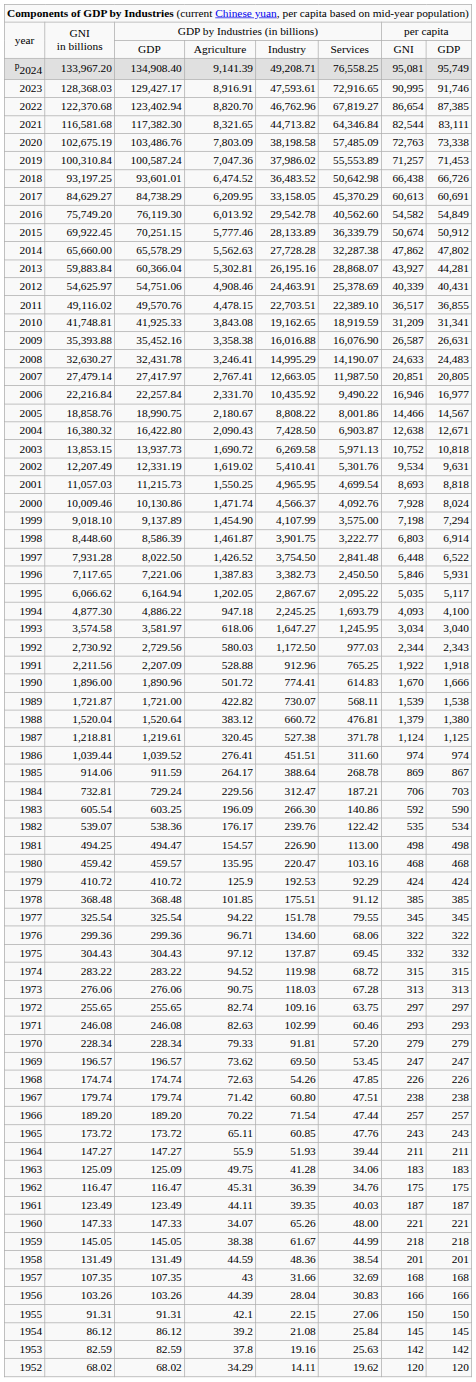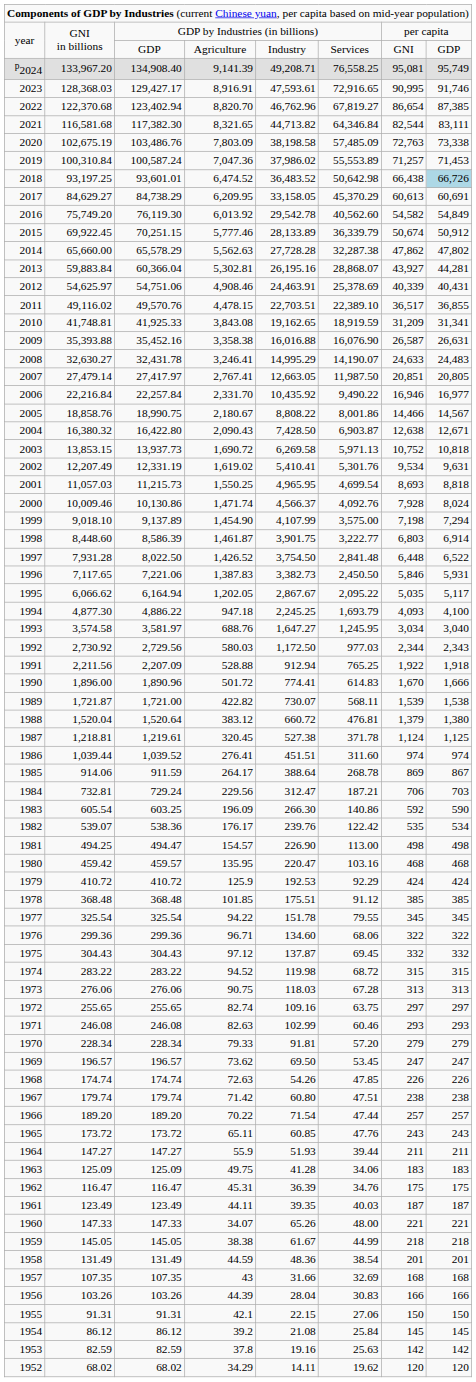 <table class="wikitable sortable">
 <tr>
 <td style="text-align:center;" colspan="11"><strong>Components of GDP by Industries</strong> (current  <a href='#'>Chinese yuan</a>, per capita based on mid-year population)</td>
 </tr>
 <tr style="vertical-align:middle; text-align:center;">
 <td rowspan="2">year</td>
 <td rowspan="2">GNI<br>in billions</td>
 <td colspan="4">GDP by Industries (in billions)</td>
 <td colspan="2">per capita</td>
 </tr>
 <tr style="vertical-align:middle; text-align:center;">
 <td>GDP</td>
 <td>Agriculture</td>
 <td>Industry</td>
 <td>Services</td>
 <td>GNI</td>
 <td>GDP</td>
 </tr>
 <tr style="text-align:right; background:#e0e0e0;">
 <td><sup>p</sup>2024</td>
 <td>133,967.20</td>
 <td>134,908.40</td>
 <td>9,141.39</td>
 <td>49,208.71</td>
 <td>76,558.25</td>
 <td>95,081</td>
 <td>95,749</td>
 </tr>
 <tr align=right>
 <td>2023</td>
 <td>128,368.03</td>
 <td>129,427.17</td>
 <td>8,916.91</td>
 <td>47,593.61</td>
 <td>72,916.65</td>
 <td>90,995</td>
 <td>91,746</td>
 </tr>
 <tr align=right>
 <td>2022</td>
 <td>122,370.68</td>
 <td>123,402.94</td>
 <td>8,820.70</td>
 <td>46,762.96</td>
 <td>67,819.27</td>
 <td>86,654</td>
 <td>87,385</td>
 </tr>
 <tr align=right>
 <td>2021</td>
 <td>116,581.68</td>
 <td>117,382.30</td>
 <td>8,321.65</td>
 <td>44,713.82</td>
 <td>64,346.84</td>
 <td>82,544</td>
 <td>83,111</td>
 </tr>
 <tr align=right>
 <td>2020</td>
 <td>102,675.19</td>
 <td>103,486.76</td>
 <td>7,803.09</td>
 <td>38,198.58</td>
 <td>57,485.09</td>
 <td>72,763</td>
 <td>73,338</td>
 </tr>
 <tr align=right>
 <td>2019</td>
 <td>100,310.84</td>
 <td>100,587.24</td>
 <td>7,047.36</td>
 <td>37,986.02</td>
 <td>55,553.89</td>
 <td>71,257</td>
 <td>71,453</td>
 </tr>
 <tr align=right>
 <td>2018</td>
 <td>93,197.25</td>
 <td>93,601.01</td>
 <td>6,474.52</td>
 <td>36,483.52</td>
 <td>50,642.98</td>
 <td>66,438</td>
-<td>66,726</td>
+<td style="background: lightblue;">66,726</td>
 </tr>
 <tr align=right>
 <td>2017</td>
 <td>84,629.27</td>
 <td>84,738.29</td>
 <td>6,209.95</td>
 <td>33,158.05</td>
 <td>45,370.29</td>
 <td>60,613</td>
 <td>60,691</td>
 </tr>
 <tr align=right>
 <td>2016</td>
 <td>75,749.20</td>
 <td>76,119.30</td>
 <td>6,013.92</td>
 <td>29,542.78</td>
 <td>40,562.60</td>
 <td>54,582</td>
 <td>54,849</td>
 </tr>
 <tr align=right>
 <td>2015</td>
 <td>69,922.45</td>
 <td>70,251.15</td>
 <td>5,777.46</td>
 <td>28,133.89</td>
 <td>36,339.79</td>
 <td>50,674</td>
 <td>50,912</td>
 </tr>
 <tr align=right>
 <td>2014</td>
 <td>65,660.00</td>
 <td>65,578.29</td>
 <td>5,562.63</td>
 <td>27,728.28</td>
 <td>32,287.38</td>
 <td>47,862</td>
 <td>47,802</td>
 </tr>
 <tr align=right>
 <td>2013</td>
 <td>59,883.84</td>
 <td>60,366.04</td>
 <td>5,302.81</td>
 <td>26,195.16</td>
 <td>28,868.07</td>
 <td>43,927</td>
 <td>44,281</td>
 </tr>
 <tr align=right>
 <td>2012</td>
 <td>54,625.97</td>
 <td>54,751.06</td>
 <td>4,908.46</td>
 <td>24,463.91</td>
 <td>25,378.69</td>
 <td>40,339</td>
 <td>40,431</td>
 </tr>
 <tr align=right>
 <td>2011</td>
 <td>49,116.02</td>
 <td>49,570.76</td>
 <td>4,478.15</td>
 <td>22,703.51</td>
 <td>22,389.10</td>
 <td>36,517</td>
 <td>36,855</td>
 </tr>
 <tr align=right>
 <td>2010</td>
 <td>41,748.81</td>
 <td>41,925.33</td>
 <td>3,843.08</td>
 <td>19,162.65</td>
 <td>18,919.59</td>
 <td>31,209</td>
 <td>31,341</td>
 </tr>
 <tr align=right>
 <td>2009</td>
 <td>35,393.88</td>
 <td>35,452.16</td>
 <td>3,358.38</td>
 <td>16,016.88</td>
 <td>16,076.90</td>
 <td>26,587</td>
 <td>26,631</td>
 </tr>
 <tr align=right>
 <td>2008</td>
 <td>32,630.27</td>
 <td>32,431.78</td>
 <td>3,246.41</td>
 <td>14,995.29</td>
 <td>14,190.07</td>
 <td>24,633</td>
 <td>24,483</td>
 </tr>
 <tr align=right>
 <td>2007</td>
 <td>27,479.14</td>
 <td>27,417.97</td>
 <td>2,767.41</td>
 <td>12,663.05</td>
 <td>11,987.50</td>
 <td>20,851</td>
 <td>20,805</td>
 </tr>
 <tr align=right>
 <td>2006</td>
 <td>22,216.84</td>
 <td>22,257.84</td>
 <td>2,331.70</td>
 <td>10,435.92</td>
 <td>9,490.22</td>
 <td>16,946</td>
 <td>16,977</td>
 </tr>
 <tr align=right>
 <td>2005</td>
 <td>18,858.76</td>
 <td>18,990.75</td>
 <td>2,180.67</td>
 <td>8,808.22</td>
 <td>8,001.86</td>
 <td>14,466</td>
 <td>14,567</td>
 </tr>
 <tr align=right>
 <td>2004</td>
 <td>16,380.32</td>
 <td>16,422.80</td>
 <td>2,090.43</td>
 <td>7,428.50</td>
 <td>6,903.87</td>
 <td>12,638</td>
 <td>12,671</td>
 </tr>
 <tr align=right>
 <td>2003</td>
 <td>13,853.15</td>
 <td>13,937.73</td>
 <td>1,690.72</td>
 <td>6,269.58</td>
 <td>5,971.13</td>
 <td>10,752</td>
 <td>10,818</td>
 </tr>
 <tr align=right>
 <td>2002</td>
 <td>12,207.49</td>
 <td>12,331.19</td>
 <td>1,619.02</td>
 <td>5,410.41</td>
 <td>5,301.76</td>
 <td>9,534</td>
 <td>9,631</td>
 </tr>
 <tr align=right>
 <td>2001</td>
 <td>11,057.03</td>
 <td>11,215.73</td>
 <td>1,550.25</td>
 <td>4,965.95</td>
 <td>4,699.54</td>
 <td>8,693</td>
 <td>8,818</td>
 </tr>
 <tr align=right>
 <td>2000</td>
 <td>10,009.46</td>
 <td>10,130.86</td>
 <td>1,471.74</td>
 <td>4,566.37</td>
 <td>4,092.76</td>
 <td>7,928</td>
 <td>8,024</td>
 </tr>
 <tr align=right>
 <td>1999</td>
 <td>9,018.10</td>
 <td>9,137.89</td>
 <td>1,454.90</td>
 <td>4,107.99</td>
 <td>3,575.00</td>
 <td>7,198</td>
 <td>7,294</td>
 </tr>
 <tr align=right>
 <td>1998</td>
 <td>8,448.60</td>
 <td>8,586.39</td>
 <td>1,461.87</td>
 <td>3,901.75</td>
 <td>3,222.77</td>
 <td>6,803</td>
 <td>6,914</td>
 </tr>
 <tr align=right>
 <td>1997</td>
 <td>7,931.28</td>
 <td>8,022.50</td>
 <td>1,426.52</td>
 <td>3,754.50</td>
 <td>2,841.48</td>
 <td>6,448</td>
 <td>6,522</td>
 </tr>
 <tr align=right>
 <td>1996</td>
 <td>7,117.65</td>
 <td>7,221.06</td>
 <td>1,387.83</td>
 <td>3,382.73</td>
 <td>2,450.50</td>
 <td>5,846</td>
 <td>5,931</td>
 </tr>
 <tr align=right>
 <td>1995</td>
 <td>6,066.62</td>
 <td>6,164.94</td>
 <td>1,202.05</td>
 <td>2,867.67</td>
 <td>2,095.22</td>
 <td>5,035</td>
 <td>5,117</td>
 </tr>
 <tr align=right>
 <td>1994</td>
 <td>4,877.30</td>
 <td>4,886.22</td>
 <td>947.18</td>
 <td>2,245.25</td>
 <td>1,693.79</td>
 <td>4,093</td>
 <td>4,100</td>
 </tr>
 <tr align=right>
 <td>1993</td>
 <td>3,574.58</td>
 <td>3,581.97</td>
-<td>618.06</td>
+<td>688.76</td>
 <td>1,647.27</td>
 <td>1,245.95</td>
 <td>3,034</td>
 <td>3,040</td>
 </tr>
 <tr align=right>
 <td>1992</td>
 <td>2,730.92</td>
 <td>2,729.56</td>
 <td>580.03</td>
 <td>1,172.50</td>
 <td>977.03</td>
 <td>2,344</td>
 <td>2,343</td>
 </tr>
 <tr align=right>
 <td>1991</td>
 <td>2,211.56</td>
 <td>2,207.09</td>
 <td>528.88</td>
-<td>912.96</td>
+<td>912.94</td>
 <td>765.25</td>
 <td>1,922</td>
 <td>1,918</td>
 </tr>
 <tr align=right>
 <td>1990</td>
 <td>1,896.00</td>
 <td>1,890.96</td>
 <td>501.72</td>
 <td>774.41</td>
 <td>614.83</td>
 <td>1,670</td>
 <td>1,666</td>
 </tr>
 <tr align=right>
 <td>1989</td>
 <td>1,721.87</td>
 <td>1,721.00</td>
 <td>422.82</td>
 <td>730.07</td>
 <td>568.11</td>
 <td>1,539</td>
 <td>1,538</td>
 </tr>
 <tr align=right>
 <td>1988</td>
 <td>1,520.04</td>
 <td>1,520.64</td>
 <td>383.12</td>
 <td>660.72</td>
 <td>476.81</td>
 <td>1,379</td>
 <td>1,380</td>
 </tr>
 <tr align=right>
 <td>1987</td>
 <td>1,218.81</td>
 <td>1,219.61</td>
 <td>320.45</td>
 <td>527.38</td>
 <td>371.78</td>
 <td>1,124</td>
 <td>1,125</td>
 </tr>
 <tr align=right>
 <td>1986</td>
 <td>1,039.44</td>
 <td>1,039.52</td>
 <td>276.41</td>
 <td>451.51</td>
 <td>311.60</td>
 <td>974</td>
 <td>974</td>
 </tr>
 <tr align=right>
 <td>1985</td>
 <td>914.06</td>
 <td>911.59</td>
 <td>264.17</td>
 <td>388.64</td>
 <td>268.78</td>
 <td>869</td>
 <td>867</td>
 </tr>
 <tr align=right>
 <td>1984</td>
 <td>732.81</td>
 <td>729.24</td>
 <td>229.56</td>
 <td>312.47</td>
 <td>187.21</td>
 <td>706</td>
 <td>703</td>
 </tr>
 <tr align=right>
 <td>1983</td>
 <td>605.54</td>
 <td>603.25</td>
 <td>196.09</td>
 <td>266.30</td>
 <td>140.86</td>
 <td>592</td>
 <td>590</td>
 </tr>
 <tr align=right>
 <td>1982</td>
 <td>539.07</td>
 <td>538.36</td>
 <td>176.17</td>
 <td>239.76</td>
 <td>122.42</td>
 <td>535</td>
 <td>534</td>
 </tr>
 <tr align=right>
 <td>1981</td>
 <td>494.25</td>
 <td>494.47</td>
 <td>154.57</td>
 <td>226.90</td>
 <td>113.00</td>
 <td>498</td>
 <td>498</td>
 </tr>
 <tr align=right>
 <td>1980</td>
 <td>459.42</td>
 <td>459.57</td>
 <td>135.95</td>
 <td>220.47</td>
 <td>103.16</td>
 <td>468</td>
 <td>468</td>
 </tr>
 <tr align=right>
 <td>1979</td>
 <td>410.72</td>
 <td>410.72</td>
 <td>125.9</td>
 <td>192.53</td>
 <td>92.29</td>
 <td>424</td>
 <td>424</td>
 </tr>
 <tr align=right>
 <td>1978</td>
 <td>368.48</td>
 <td>368.48</td>
 <td>101.85</td>
 <td>175.51</td>
 <td>91.12</td>
 <td>385</td>
 <td>385</td>
 </tr>
 <tr align=right>
 <td>1977</td>
 <td>325.54</td>
 <td>325.54</td>
 <td>94.22</td>
 <td>151.78</td>
 <td>79.55</td>
 <td>345</td>
 <td>345</td>
 </tr>
 <tr align=right>
 <td>1976</td>
 <td>299.36</td>
 <td>299.36</td>
 <td>96.71</td>
 <td>134.60</td>
 <td>68.06</td>
 <td>322</td>
 <td>322</td>
 </tr>
 <tr align=right>
 <td>1975</td>
 <td>304.43</td>
 <td>304.43</td>
 <td>97.12</td>
 <td>137.87</td>
 <td>69.45</td>
 <td>332</td>
 <td>332</td>
 </tr>
 <tr align=right>
 <td>1974</td>
 <td>283.22</td>
 <td>283.22</td>
 <td>94.52</td>
 <td>119.98</td>
 <td>68.72</td>
 <td>315</td>
 <td>315</td>
 </tr>
 <tr align=right>
 <td>1973</td>
 <td>276.06</td>
 <td>276.06</td>
 <td>90.75</td>
 <td>118.03</td>
 <td>67.28</td>
 <td>313</td>
 <td>313</td>
 </tr>
 <tr align=right>
 <td>1972</td>
 <td>255.65</td>
 <td>255.65</td>
 <td>82.74</td>
 <td>109.16</td>
 <td>63.75</td>
 <td>297</td>
 <td>297</td>
 </tr>
 <tr align=right>
 <td>1971</td>
 <td>246.08</td>
 <td>246.08</td>
 <td>82.63</td>
 <td>102.99</td>
 <td>60.46</td>
 <td>293</td>
 <td>293</td>
 </tr>
 <tr align=right>
 <td>1970</td>
 <td>228.34</td>
 <td>228.34</td>
 <td>79.33</td>
 <td>91.81</td>
 <td>57.20</td>
 <td>279</td>
 <td>279</td>
 </tr>
 <tr align=right>
 <td>1969</td>
 <td>196.57</td>
 <td>196.57</td>
 <td>73.62</td>
 <td>69.50</td>
 <td>53.45</td>
 <td>247</td>
 <td>247</td>
 </tr>
 <tr align=right>
 <td>1968</td>
 <td>174.74</td>
 <td>174.74</td>
 <td>72.63</td>
 <td>54.26</td>
 <td>47.85</td>
 <td>226</td>
 <td>226</td>
 </tr>
 <tr align=right>
 <td>1967</td>
 <td>179.74</td>
 <td>179.74</td>
 <td>71.42</td>
 <td>60.80</td>
 <td>47.51</td>
 <td>238</td>
 <td>238</td>
 </tr>
 <tr align=right>
 <td>1966</td>
 <td>189.20</td>
 <td>189.20</td>
 <td>70.22</td>
 <td>71.54</td>
 <td>47.44</td>
 <td>257</td>
 <td>257</td>
 </tr>
 <tr align=right>
 <td>1965</td>
 <td>173.72</td>
 <td>173.72</td>
 <td>65.11</td>
 <td>60.85</td>
 <td>47.76</td>
 <td>243</td>
 <td>243</td>
 </tr>
 <tr align=right>
 <td>1964</td>
 <td>147.27</td>
 <td>147.27</td>
 <td>55.9</td>
 <td>51.93</td>
 <td>39.44</td>
 <td>211</td>
 <td>211</td>
 </tr>
 <tr align=right>
 <td>1963</td>
 <td>125.09</td>
 <td>125.09</td>
 <td>49.75</td>
 <td>41.28</td>
 <td>34.06</td>
 <td>183</td>
 <td>183</td>
 </tr>
 <tr align=right>
 <td>1962</td>
 <td>116.47</td>
 <td>116.47</td>
 <td>45.31</td>
 <td>36.39</td>
 <td>34.76</td>
 <td>175</td>
 <td>175</td>
 </tr>
 <tr align=right>
 <td>1961</td>
 <td>123.49</td>
 <td>123.49</td>
 <td>44.11</td>
 <td>39.35</td>
 <td>40.03</td>
 <td>187</td>
 <td>187</td>
 </tr>
 <tr align=right>
 <td>1960</td>
 <td>147.33</td>
 <td>147.33</td>
 <td>34.07</td>
 <td>65.26</td>
 <td>48.00</td>
 <td>221</td>
 <td>221</td>
 </tr>
 <tr align=right>
 <td>1959</td>
 <td>145.05</td>
 <td>145.05</td>
 <td>38.38</td>
 <td>61.67</td>
 <td>44.99</td>
 <td>218</td>
 <td>218</td>
 </tr>
 <tr align=right>
 <td>1958</td>
 <td>131.49</td>
 <td>131.49</td>
 <td>44.59</td>
 <td>48.36</td>
 <td>38.54</td>
 <td>201</td>
 <td>201</td>
 </tr>
 <tr align=right>
 <td>1957</td>
 <td>107.35</td>
 <td>107.35</td>
 <td>43</td>
 <td>31.66</td>
 <td>32.69</td>
 <td>168</td>
 <td>168</td>
 </tr>
 <tr align=right>
 <td>1956</td>
 <td>103.26</td>
 <td>103.26</td>
 <td>44.39</td>
 <td>28.04</td>
 <td>30.83</td>
 <td>166</td>
 <td>166</td>
 </tr>
 <tr align=right>
 <td>1955</td>
 <td>91.31</td>
 <td>91.31</td>
 <td>42.1</td>
 <td>22.15</td>
 <td>27.06</td>
 <td>150</td>
 <td>150</td>
 </tr>
 <tr align=right>
 <td>1954</td>
 <td>86.12</td>
 <td>86.12</td>
 <td>39.2</td>
 <td>21.08</td>
 <td>25.84</td>
 <td>145</td>
 <td>145</td>
 </tr>
 <tr align=right>
 <td>1953</td>
 <td>82.59</td>
 <td>82.59</td>
 <td>37.8</td>
 <td>19.16</td>
 <td>25.63</td>
 <td>142</td>
 <td>142</td>
 </tr>
 <tr align=right>
 <td>1952</td>
 <td>68.02</td>
 <td>68.02</td>
 <td>34.29</td>
 <td>14.11</td>
 <td>19.62</td>
 <td>120</td>
 <td>120</td>
 </tr>
 </table>
